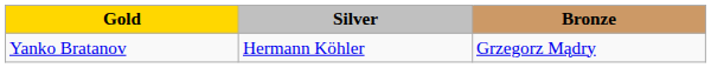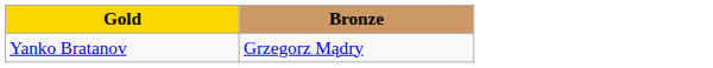 <table class="wikitable" style="text-align:left">
 <tr align="center">
 <td width=200 bgcolor=gold><strong>Gold</strong></td>
-<td width=200 bgcolor=silver><strong>Silver</strong></td>
 <td width=200 bgcolor=CC9966><strong>Bronze</strong></td>
 </tr>
 <tr>
 <td><a href='#'>Yanko Bratanov</a><br><em></em></td>
-<td><a href='#'>Hermann Köhler</a><br><em></em></td>
 <td><a href='#'>Grzegorz Mądry</a><br><em></em></td>
 </tr>
 </table>
